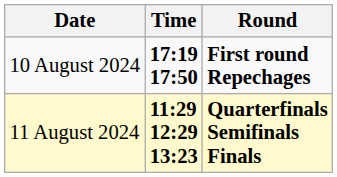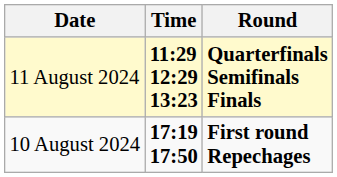 <table class="wikitable">
 <tr>
 <th>Date</th>
 <th>Time</th>
 <th>Round</th>
 </tr>
+<tr style="background:lemonchiffon">
+<td>11 August 2024</td>
+<td><strong>11:29<br>12:29<br>13:23</strong></td>
+<td><strong>Quarterfinals<br>Semifinals<br>Finals</strong></td>
+</tr>
 <tr>
 <td>10 August 2024</td>
 <td><strong>17:19<br>17:50</strong></td>
 <td><strong>First round<br>Repechages</strong></td>
 </tr>
-<tr style="background:lemonchiffon">
-<td>11 August 2024</td>
-<td><strong>11:29<br>12:29<br>13:23</strong></td>
-<td><strong>Quarterfinals<br>Semifinals<br>Finals</strong></td>
-</tr>
 </table>
